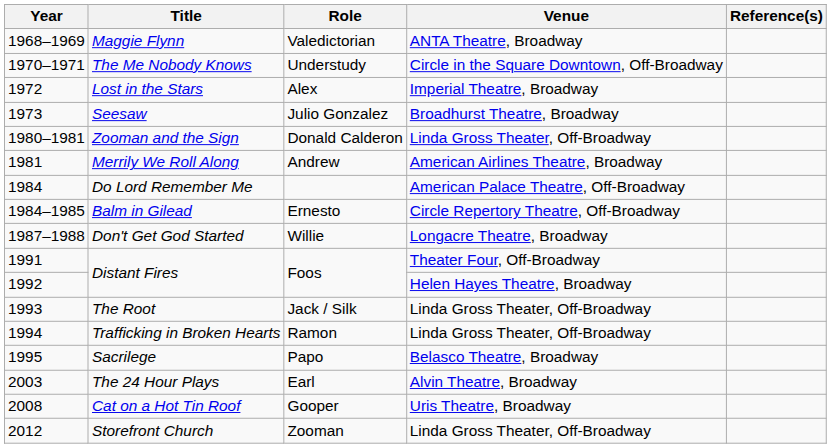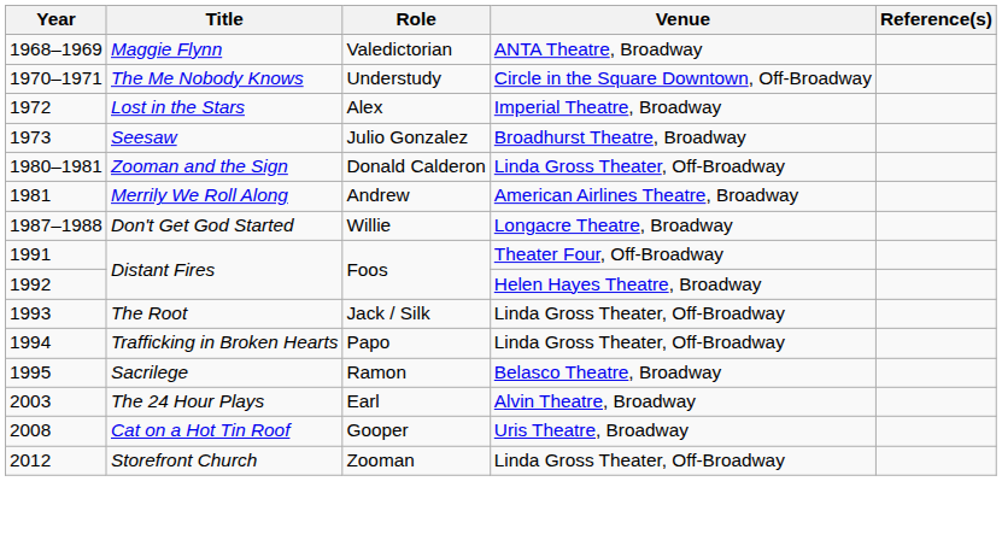 <table class="wikitable unsortable">
 <tr>
 <th scope="col">Year</th>
 <th scope="col">Title</th>
 <th scope="col">Role</th>
 <th scope="col" class="unsortable">Venue</th>
 <th scope="col" class="unsortable">Reference(s)</th>
 </tr>
 <tr>
 <td>1968–1969</td>
 <td><em><a href='#'>Maggie Flynn</a></em></td>
 <td>Valedictorian</td>
 <td><a href='#'>ANTA Theatre</a>, Broadway</td>
 <td></td>
 </tr>
 <tr>
 <td>1970–1971</td>
 <td><em><a href='#'>The Me Nobody Knows</a></em></td>
 <td>Understudy</td>
 <td><a href='#'>Circle in the Square Downtown</a>, Off-Broadway</td>
 <td></td>
 </tr>
 <tr>
 <td>1972</td>
 <td><em><a href='#'>Lost in the Stars</a></em></td>
 <td>Alex</td>
 <td><a href='#'>Imperial Theatre</a>, Broadway</td>
 <td></td>
 </tr>
 <tr>
 <td>1973</td>
 <td><em><a href='#'>Seesaw</a></em></td>
 <td>Julio Gonzalez</td>
 <td><a href='#'>Broadhurst Theatre</a>, Broadway</td>
 <td></td>
 </tr>
 <tr>
 <td>1980–1981</td>
 <td><em><a href='#'>Zooman and the Sign</a></em></td>
 <td>Donald Calderon</td>
 <td><a href='#'>Linda Gross Theater</a>, Off-Broadway</td>
 <td></td>
 </tr>
 <tr>
 <td>1981</td>
 <td><em><a href='#'>Merrily We Roll Along</a></em></td>
 <td>Andrew</td>
 <td><a href='#'>American Airlines Theatre</a>, Broadway</td>
 <td></td>
 </tr>
 <tr>
-<td>1984</td>
-<td><em>Do Lord Remember Me</em></td>
-<td></td>
-<td><a href='#'>American Palace Theatre</a>, Off-Broadway</td>
-<td></td>
-</tr>
-<tr>
-<td>1984–1985</td>
-<td><em><a href='#'>Balm in Gilead</a></em></td>
-<td>Ernesto</td>
-<td><a href='#'>Circle Repertory Theatre</a>, Off-Broadway</td>
-<td></td>
-</tr>
-<tr>
 <td>1987–1988</td>
 <td><em>Don't Get God Started</em></td>
 <td>Willie</td>
 <td><a href='#'>Longacre Theatre</a>, Broadway</td>
 <td></td>
 </tr>
 <tr>
 <td>1991</td>
 <td rowspan="2"><em>Distant Fires</em></td>
 <td rowspan="2">Foos</td>
 <td><a href='#'>Theater Four</a>, Off-Broadway</td>
 <td></td>
 </tr>
 <tr>
 <td>1992</td>
 <td><a href='#'>Helen Hayes Theatre</a>, Broadway</td>
 <td></td>
 </tr>
 <tr>
 <td>1993</td>
 <td><em>The Root</em></td>
 <td>Jack / Silk</td>
 <td>Linda Gross Theater, Off-Broadway</td>
 <td></td>
 </tr>
 <tr>
 <td>1994</td>
 <td><em>Trafficking in Broken Hearts</em></td>
-<td>Ramon</td>
+<td>Papo</td>
 <td>Linda Gross Theater, Off-Broadway</td>
 <td></td>
 </tr>
 <tr>
 <td>1995</td>
 <td><em>Sacrilege</em></td>
-<td>Papo</td>
+<td>Ramon</td>
 <td><a href='#'>Belasco Theatre</a>, Broadway</td>
 <td></td>
 </tr>
 <tr>
 <td>2003</td>
 <td><em>The 24 Hour Plays</em></td>
 <td>Earl</td>
 <td><a href='#'>Alvin Theatre</a>, Broadway</td>
 <td></td>
 </tr>
 <tr>
 <td>2008</td>
 <td><em><a href='#'>Cat on a Hot Tin Roof</a></em></td>
 <td>Gooper</td>
 <td><a href='#'>Uris Theatre</a>, Broadway</td>
 <td></td>
 </tr>
 <tr>
 <td>2012</td>
 <td><em>Storefront Church</em></td>
 <td>Zooman</td>
 <td>Linda Gross Theater, Off-Broadway</td>
 <td></td>
 </tr>
 </table>
